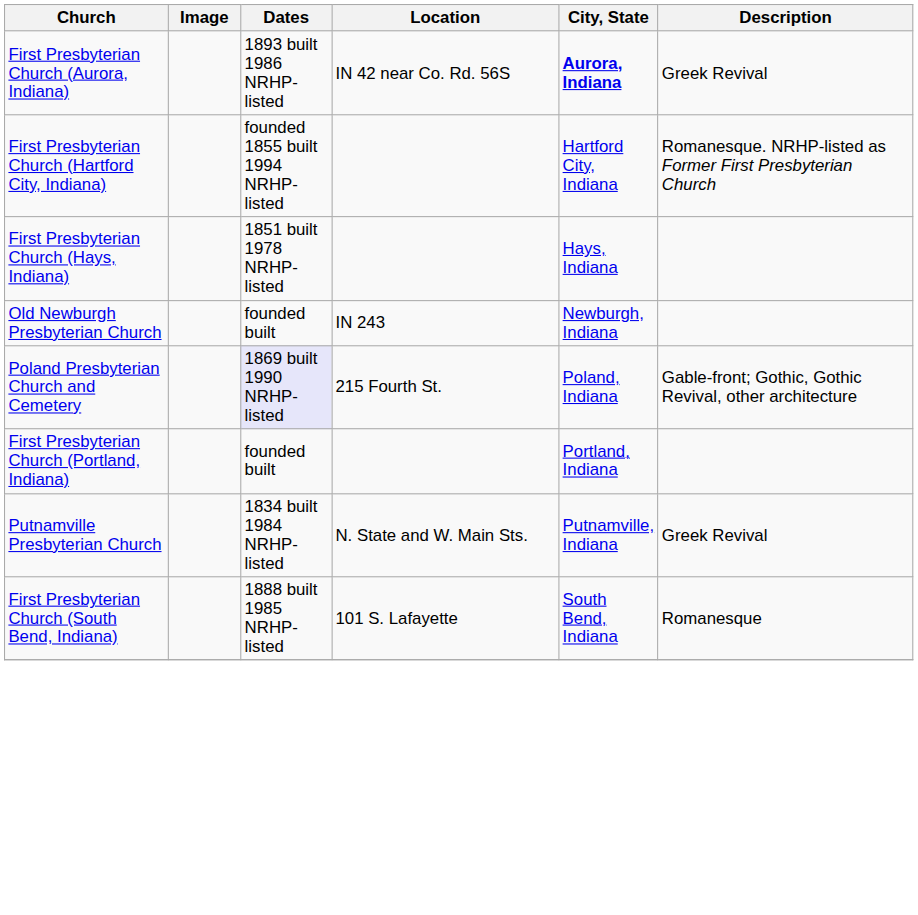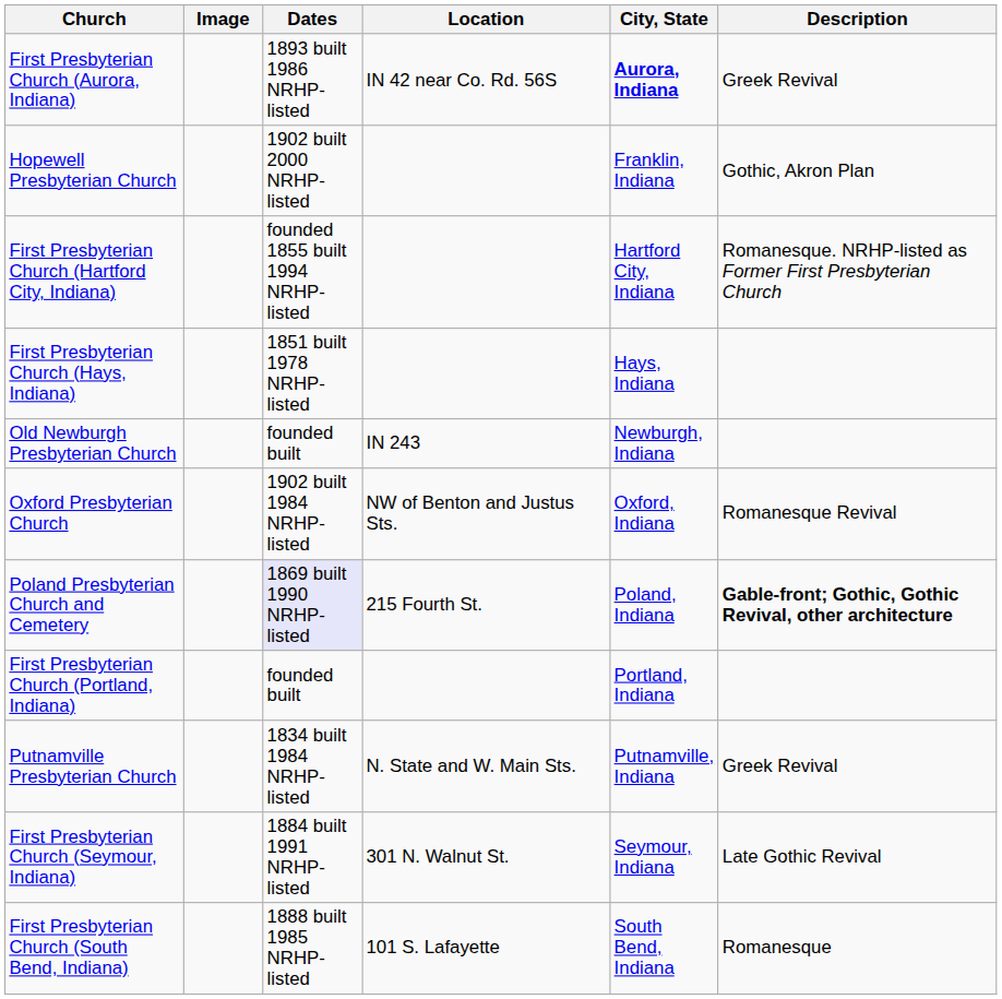 <table class="wikitable sortable" style="width:98%">
 <tr>
 <th width = 18%><strong>Church</strong></th>
 <th width = 8% class="unsortable"><strong>Image</strong></th>
 <th width = 10%><strong>Dates</strong></th>
 <th width = 25%><strong>Location</strong></th>
 <th width = 8%><strong>City, State</strong></th>
 <th class="unsortable"><strong>Description</strong></th>
 </tr>
 <tr>
 <td><a href='#'>First Presbyterian Church (Aurora, Indiana)</a></td>
 <td></td>
 <td>1893 built<br>1986 NRHP-listed</td>
 <td>IN 42 near Co. Rd. 56S<br><small></small></td>
 <td><strong><a href='#'>Aurora, Indiana</a></strong></td>
 <td>Greek Revival</td>
+</tr>
+<tr>
+<td><a href='#'>Hopewell Presbyterian Church</a></td>
+<td></td>
+<td>1902 built<br>2000 NRHP-listed</td>
+<td><small></small></td>
+<td><a href='#'>Franklin, Indiana</a></td>
+<td>Gothic, Akron Plan</td>
 </tr>
 <tr>
 <td><a href='#'>First Presbyterian Church (Hartford City, Indiana)</a></td>
 <td></td>
 <td>founded<br>1855 built<br>1994 NRHP-listed</td>
 <td><br><small></small></td>
 <td><a href='#'>Hartford City, Indiana</a></td>
 <td>Romanesque. NRHP-listed as <em>Former First Presbyterian Church</em></td>
 </tr>
 <tr>
 <td><a href='#'>First Presbyterian Church (Hays, Indiana)</a></td>
 <td></td>
 <td>1851 built<br>1978 NRHP-listed</td>
 <td></td>
 <td><a href='#'>Hays, Indiana</a></td>
 <td></td>
 </tr>
 <tr>
 <td><a href='#'>Old Newburgh Presbyterian Church</a></td>
 <td></td>
 <td>founded<br> built</td>
 <td>IN 243<br><small></small></td>
 <td><a href='#'>Newburgh, Indiana</a></td>
 <td></td>
 </tr>
 <tr>
+<td><a href='#'>Oxford Presbyterian Church</a></td>
+<td></td>
+<td>1902 built<br>1984 NRHP-listed</td>
+<td>NW of Benton and Justus Sts.<br><small></small></td>
+<td><a href='#'>Oxford, Indiana</a></td>
+<td>Romanesque Revival</td>
+</tr>
+<tr>
 <td><a href='#'>Poland Presbyterian Church and Cemetery</a></td>
 <td></td>
 <td style="background: lavender;">1869 built<br>1990 NRHP-listed</td>
 <td>215 Fourth St.<br><small></small></td>
 <td><a href='#'>Poland, Indiana</a></td>
-<td>Gable-front; Gothic, Gothic Revival, other architecture</td>
+<td><strong>Gable-front; Gothic, Gothic Revival, other architecture</strong></td>
 </tr>
 <tr>
 <td><a href='#'>First Presbyterian Church (Portland, Indiana)</a></td>
 <td></td>
 <td>founded<br> built</td>
 <td></td>
 <td><a href='#'>Portland, Indiana</a></td>
 <td></td>
 </tr>
 <tr>
 <td><a href='#'>Putnamville Presbyterian Church</a></td>
 <td></td>
 <td>1834 built<br>1984 NRHP-listed</td>
 <td>N. State and W. Main Sts.<br><small></small></td>
 <td><a href='#'>Putnamville, Indiana</a></td>
 <td>Greek Revival</td>
 </tr>
 <tr>
+<td><a href='#'>First Presbyterian Church (Seymour, Indiana)</a></td>
+<td></td>
+<td>1884 built<br>1991 NRHP-listed</td>
+<td>301 N. Walnut St.<br><small></small></td>
+<td><a href='#'>Seymour, Indiana</a></td>
+<td>Late Gothic Revival</td>
+</tr>
+<tr>
 <td><a href='#'>First Presbyterian Church (South Bend, Indiana)</a></td>
 <td></td>
 <td>1888 built<br>1985 NRHP-listed</td>
 <td>101 S. Lafayette<br><small></small></td>
 <td><a href='#'>South Bend, Indiana</a></td>
 <td>Romanesque</td>
 </tr>
 <tr>
 </tr>
 </table>
